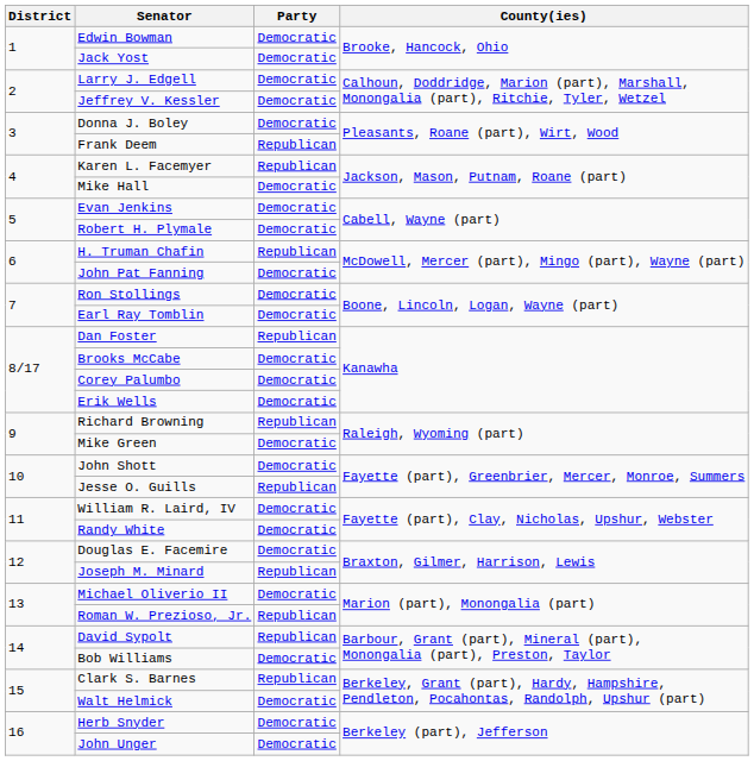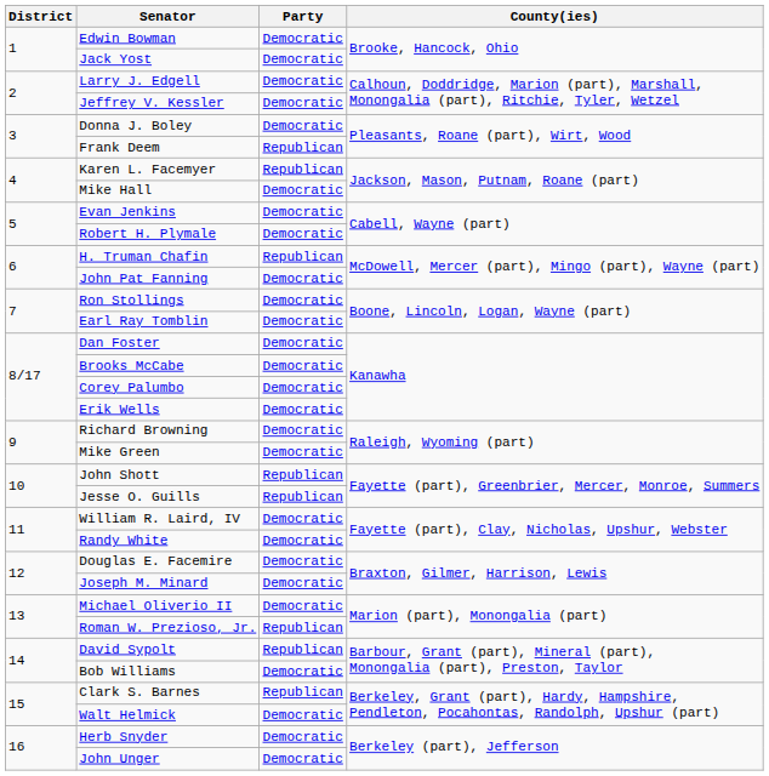 <table class=wikitable>
 <tr>
 <th>District</th>
 <th>Senator</th>
 <th>Party</th>
 <th>County(ies)</th>
 </tr>
 <tr>
 <td rowspan=2>1</td>
 <td><a href='#'>Edwin Bowman</a></td>
 <td><a href='#'>Democratic</a></td>
 <td rowspan=2><a href='#'>Brooke</a>, <a href='#'>Hancock</a>, <a href='#'>Ohio</a></td>
 </tr>
 <tr>
 <td><a href='#'>Jack Yost</a></td>
 <td><a href='#'>Democratic</a></td>
 </tr>
 <tr>
 <td rowspan=2>2</td>
 <td><a href='#'>Larry J. Edgell</a></td>
 <td><a href='#'>Democratic</a></td>
 <td rowspan=2><a href='#'>Calhoun</a>, <a href='#'>Doddridge</a>, <a href='#'>Marion</a> (part), <a href='#'>Marshall</a>,<br> <a href='#'>Monongalia</a> (part), <a href='#'>Ritchie</a>, <a href='#'>Tyler</a>, <a href='#'>Wetzel</a></td>
 </tr>
 <tr>
 <td><a href='#'>Jeffrey V. Kessler</a></td>
 <td><a href='#'>Democratic</a></td>
 </tr>
 <tr>
 <td rowspan=2>3</td>
 <td>Donna J. Boley</td>
 <td><a href='#'>Democratic</a></td>
 <td rowspan=2><a href='#'>Pleasants</a>, <a href='#'>Roane</a> (part), <a href='#'>Wirt</a>, <a href='#'>Wood</a></td>
 </tr>
 <tr>
 <td>Frank Deem</td>
 <td><a href='#'>Republican</a></td>
 </tr>
 <tr>
 <td rowspan=2>4</td>
 <td>Karen L. Facemyer</td>
 <td><a href='#'>Republican</a></td>
 <td rowspan=2><a href='#'>Jackson</a>, <a href='#'>Mason</a>, <a href='#'>Putnam</a>, <a href='#'>Roane</a> (part)</td>
 </tr>
 <tr>
 <td>Mike Hall</td>
 <td><a href='#'>Democratic</a></td>
 </tr>
 <tr>
 <td rowspan=2>5</td>
 <td><a href='#'>Evan Jenkins</a></td>
 <td><a href='#'>Democratic</a></td>
 <td rowspan=2><a href='#'>Cabell</a>, <a href='#'>Wayne</a> (part)</td>
 </tr>
 <tr>
 <td><a href='#'>Robert H. Plymale</a></td>
 <td><a href='#'>Democratic</a></td>
 </tr>
 <tr>
 <td rowspan=2>6</td>
 <td><a href='#'>H. Truman Chafin</a></td>
 <td><a href='#'>Republican</a></td>
 <td rowspan=2><a href='#'>McDowell</a>, <a href='#'>Mercer</a> (part), <a href='#'>Mingo</a> (part), <a href='#'>Wayne</a> (part)</td>
 </tr>
 <tr>
 <td><a href='#'>John Pat Fanning</a></td>
 <td><a href='#'>Democratic</a></td>
 </tr>
 <tr>
 <td rowspan=2>7</td>
 <td><a href='#'>Ron Stollings</a></td>
 <td><a href='#'>Democratic</a></td>
 <td rowspan=2><a href='#'>Boone</a>, <a href='#'>Lincoln</a>, <a href='#'>Logan</a>, <a href='#'>Wayne</a> (part)</td>
 </tr>
 <tr>
 <td><a href='#'>Earl Ray Tomblin</a></td>
 <td><a href='#'>Democratic</a></td>
 </tr>
 <tr>
 <td rowspan=4>8/17</td>
 <td><a href='#'>Dan Foster</a></td>
-<td><a href='#'>Republican</a></td>
+<td><a href='#'>Democratic</a></td>
 <td rowspan=4><a href='#'>Kanawha</a></td>
 </tr>
 <tr>
 <td><a href='#'>Brooks McCabe</a></td>
 <td><a href='#'>Democratic</a></td>
 </tr>
 <tr>
 <td><a href='#'>Corey Palumbo</a></td>
 <td><a href='#'>Democratic</a></td>
 </tr>
 <tr>
 <td><a href='#'>Erik Wells</a></td>
 <td><a href='#'>Democratic</a></td>
 </tr>
 <tr>
 <td rowspan=2>9</td>
 <td>Richard Browning</td>
-<td><a href='#'>Republican</a></td>
+<td><a href='#'>Democratic</a></td>
 <td rowspan=2><a href='#'>Raleigh</a>, <a href='#'>Wyoming</a> (part)</td>
 </tr>
 <tr>
 <td>Mike Green</td>
 <td><a href='#'>Democratic</a></td>
 </tr>
 <tr>
 <td rowspan=2>10</td>
 <td>John Shott</td>
-<td><a href='#'>Democratic</a></td>
+<td><a href='#'>Republican</a></td>
 <td rowspan=2><a href='#'>Fayette</a> (part), <a href='#'>Greenbrier</a>, <a href='#'>Mercer</a>, <a href='#'>Monroe</a>, <a href='#'>Summers</a></td>
 </tr>
 <tr>
 <td>Jesse O. Guills</td>
 <td><a href='#'>Republican</a></td>
 </tr>
 <tr>
 <td rowspan=2>11</td>
 <td>William R. Laird, IV</td>
 <td><a href='#'>Democratic</a></td>
 <td rowspan=2><a href='#'>Fayette</a> (part), <a href='#'>Clay</a>, <a href='#'>Nicholas</a>, <a href='#'>Upshur</a>, <a href='#'>Webster</a></td>
 </tr>
 <tr>
 <td><a href='#'>Randy White</a></td>
 <td><a href='#'>Democratic</a></td>
 </tr>
 <tr>
 <td rowspan=2>12</td>
 <td>Douglas E. Facemire</td>
 <td><a href='#'>Democratic</a></td>
 <td rowspan=2><a href='#'>Braxton</a>, <a href='#'>Gilmer</a>, <a href='#'>Harrison</a>, <a href='#'>Lewis</a></td>
 </tr>
 <tr>
 <td><a href='#'>Joseph M. Minard</a></td>
-<td><a href='#'>Republican</a></td>
+<td><a href='#'>Democratic</a></td>
 </tr>
 <tr>
 <td rowspan=2>13</td>
 <td><a href='#'>Michael Oliverio II</a></td>
 <td><a href='#'>Democratic</a></td>
 <td rowspan=2><a href='#'>Marion</a> (part), <a href='#'>Monongalia</a> (part)</td>
 </tr>
 <tr>
 <td><a href='#'>Roman W. Prezioso, Jr.</a></td>
 <td><a href='#'>Republican</a></td>
 </tr>
 <tr>
 <td rowspan=2>14</td>
 <td><a href='#'>David Sypolt</a></td>
 <td><a href='#'>Republican</a></td>
 <td rowspan=2><a href='#'>Barbour</a>, <a href='#'>Grant</a> (part), <a href='#'>Mineral</a> (part),<br> <a href='#'>Monongalia</a> (part), <a href='#'>Preston</a>, <a href='#'>Taylor</a></td>
 </tr>
 <tr>
 <td>Bob Williams</td>
 <td><a href='#'>Democratic</a></td>
 </tr>
 <tr>
 <td rowspan=2>15</td>
 <td>Clark S. Barnes</td>
 <td><a href='#'>Republican</a></td>
 <td rowspan=2><a href='#'>Berkeley</a>, <a href='#'>Grant</a> (part), <a href='#'>Hardy</a>, <a href='#'>Hampshire</a>,<br> <a href='#'>Pendleton</a>, <a href='#'>Pocahontas</a>, <a href='#'>Randolph</a>, <a href='#'>Upshur</a> (part)</td>
 </tr>
 <tr>
 <td><a href='#'>Walt Helmick</a></td>
 <td><a href='#'>Democratic</a></td>
 </tr>
 <tr>
 <td rowspan=2>16</td>
 <td><a href='#'>Herb Snyder</a></td>
 <td><a href='#'>Democratic</a></td>
 <td rowspan=2><a href='#'>Berkeley</a> (part), <a href='#'>Jefferson</a></td>
 </tr>
 <tr>
 <td><a href='#'>John Unger</a></td>
 <td><a href='#'>Democratic</a></td>
 </tr>
 </table>
